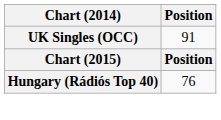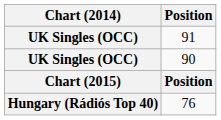 <table class="wikitable plainrowheaders" style="text-align:center">
 <tr>
 <th scope="col">Chart (2014)</th>
 <th scope="col">Position</th>
 </tr>
 <tr>
 <th scope="row">UK Singles (OCC)</th>
 <td>91</td>
 </tr>
 <tr>
+<th scope="row">UK Singles (OCC)</th>
+<td>90</td>
+</tr>
+<tr>
 <th scope="col">Chart (2015)</th>
 <th scope="col">Position</th>
 </tr>
 <tr>
 <th scope="row">Hungary (Rádiós Top 40)</th>
 <td>76</td>
 </tr>
 </table>
